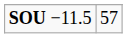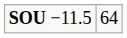 <table class="wikitable">
 <tr align="center">
 </tr>
 <tr align="center">
 <td><strong>SOU</strong> −11.5</td>
-<td>57</td>
+<td>64</td>
 </tr>
 </table>
